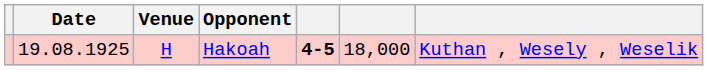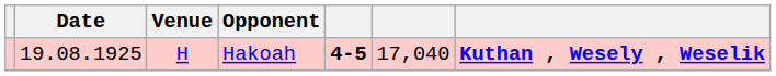 <table class="wikitable" Style="text-align: center">
 <tr>
 <th></th>
 <th>Date</th>
 <th>Venue</th>
 <th>Opponent</th>
 <th></th>
 <th></th>
 <th></th>
 </tr>
 <tr style="background:#fcc">
 <td></td>
 <td>19.08.1925</td>
 <td><a href='#'>H</a></td>
 <td align="left"><a href='#'>Hakoah</a></td>
 <td><strong>4-5</strong></td>
-<td align="right">18,000</td>
-<td align="left"><a href='#'>Kuthan</a> , <a href='#'>Wesely</a>  , <a href='#'>Weselik</a> </td>
+<td align="right">17,040</td>
+<td align="left"><strong><a href='#'>Kuthan</a> , <a href='#'>Wesely</a>  , <a href='#'>Weselik</a> </strong></td>
 </tr>
 </table>
